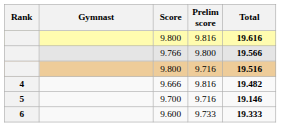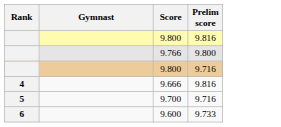 <table class="wikitable sortable" style="text-align:center; font-size:95%">
 <tr>
 <th scope="col" style="width:50px;">Rank</th>
 <th scope="col" style="width:180px;">Gymnast</th>
 <th scope="col" style="width:50px;">Score</th>
 <th scope="col" style="width:50px;">Prelim score</th>
-<th scope="col" style="width:80px;">Total</th>
 </tr>
 <tr style="background:#fffcaf;">
 <th scope=row style="text-align:center"></th>
 <td style="text-align:left;"></td>
 <td>9.800</td>
 <td>9.816</td>
-<td><strong>19.616</strong></td>
 </tr>
 <tr style="background:#e5e5e5;">
 <th scope=row style="text-align:center"></th>
 <td style="text-align:left;"></td>
 <td>9.766</td>
 <td>9.800</td>
-<td><strong>19.566</strong></td>
 </tr>
 <tr style="background:#ec9;">
 <th scope=row style="text-align:center"></th>
 <td style="text-align:left;"></td>
 <td>9.800</td>
 <td>9.716</td>
-<td><strong>19.516</strong></td>
 </tr>
 <tr>
 <th scope=row style="text-align:center">4</th>
 <td style="text-align:left;"></td>
 <td>9.666</td>
 <td>9.816</td>
-<td><strong>19.482</strong></td>
 </tr>
 <tr>
 <th scope=row style="text-align:center">5</th>
 <td style="text-align:left;"></td>
 <td>9.700</td>
 <td>9.716</td>
-<td><strong>19.146</strong></td>
 </tr>
 <tr>
 <th scope=row style="text-align:center">6</th>
 <td style="text-align:left;"></td>
 <td>9.600</td>
 <td>9.733</td>
-<td><strong>19.333</strong></td>
 </tr>
 </table>
